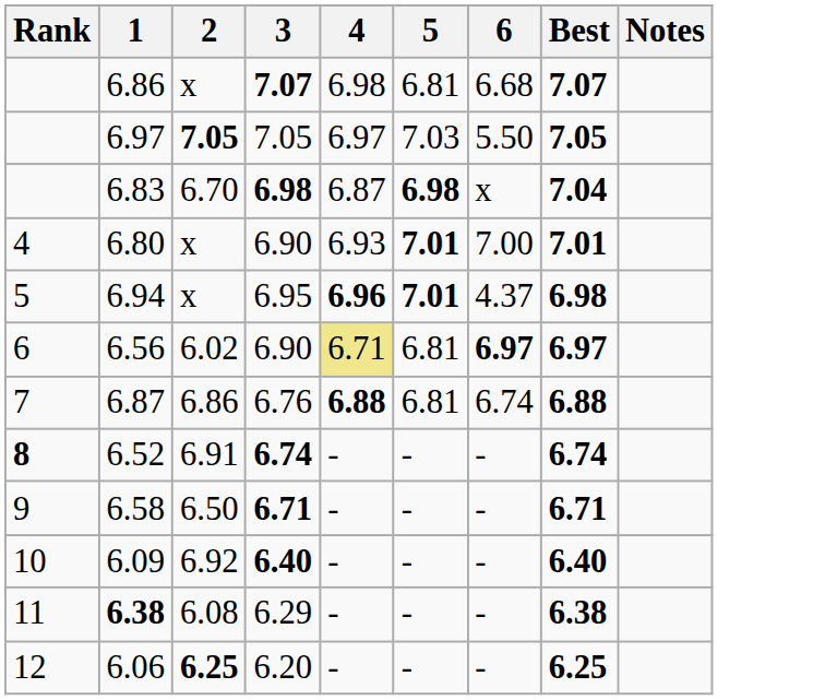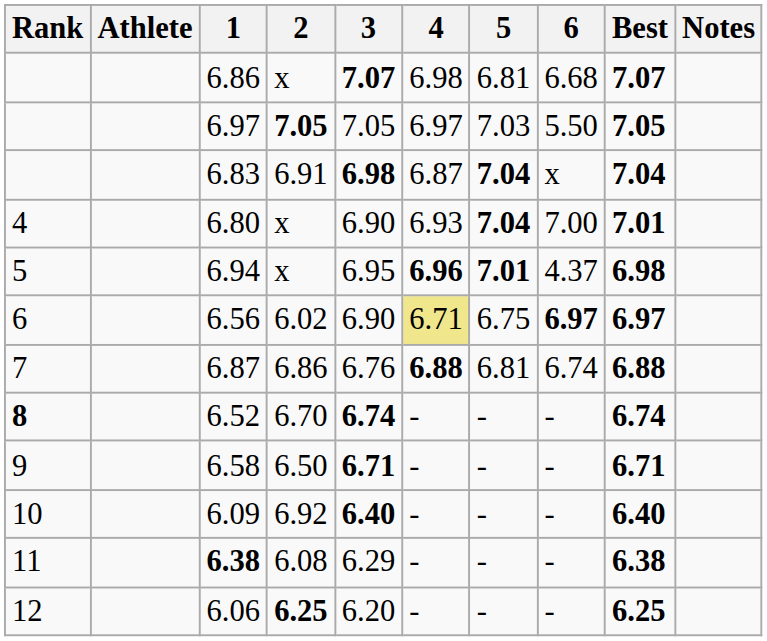 <table class="wikitable sortable" style="text-align:left">
 <tr>
 <th>Rank</th>
+<th>Athlete</th>
 <th>1</th>
 <th>2</th>
 <th>3</th>
 <th>4</th>
 <th>5</th>
 <th>6</th>
 <th>Best</th>
 <th>Notes</th>
 </tr>
 <tr>
+<td></td>
 <td></td>
 <td>6.86</td>
 <td>x</td>
 <td><strong>7.07</strong></td>
 <td>6.98</td>
 <td>6.81</td>
 <td>6.68</td>
 <td><strong>7.07</strong></td>
 <td></td>
 </tr>
 <tr>
 <td></td>
+<td></td>
 <td>6.97</td>
 <td><strong>7.05</strong></td>
 <td>7.05</td>
 <td>6.97</td>
 <td>7.03</td>
 <td>5.50</td>
 <td><strong>7.05</strong></td>
 <td></td>
 </tr>
 <tr>
 <td></td>
+<td></td>
 <td>6.83</td>
-<td>6.70</td>
+<td>6.91</td>
 <td><strong>6.98</strong></td>
 <td>6.87</td>
-<td><strong>6.98</strong></td>
+<td><strong>7.04</strong></td>
 <td>x</td>
 <td><strong>7.04</strong></td>
 <td></td>
 </tr>
 <tr>
 <td>4</td>
+<td></td>
 <td>6.80</td>
 <td>x</td>
 <td>6.90</td>
 <td>6.93</td>
-<td><strong>7.01</strong></td>
+<td><strong>7.04</strong></td>
 <td>7.00</td>
 <td><strong>7.01</strong></td>
 <td></td>
 </tr>
 <tr>
 <td>5</td>
+<td></td>
 <td>6.94</td>
 <td>x</td>
 <td>6.95</td>
 <td><strong>6.96</strong></td>
 <td><strong>7.01</strong></td>
 <td>4.37</td>
 <td><strong>6.98</strong></td>
 <td></td>
 </tr>
 <tr>
 <td>6</td>
+<td></td>
 <td>6.56</td>
 <td>6.02</td>
 <td>6.90</td>
 <td style="background: khaki;">6.71</td>
-<td>6.81</td>
+<td>6.75</td>
 <td><strong>6.97</strong></td>
 <td><strong>6.97</strong></td>
 <td></td>
 </tr>
 <tr>
 <td>7</td>
+<td></td>
 <td>6.87</td>
 <td>6.86</td>
 <td>6.76</td>
 <td><strong>6.88</strong></td>
 <td>6.81</td>
 <td>6.74</td>
 <td><strong>6.88</strong></td>
 <td></td>
 </tr>
 <tr>
 <td><strong>8</strong></td>
+<td></td>
 <td>6.52</td>
-<td>6.91</td>
+<td>6.70</td>
 <td><strong>6.74</strong></td>
 <td>-</td>
 <td>-</td>
 <td>-</td>
 <td><strong>6.74</strong></td>
 <td></td>
 </tr>
 <tr>
 <td>9</td>
+<td></td>
 <td>6.58</td>
 <td>6.50</td>
 <td><strong>6.71</strong></td>
 <td>-</td>
 <td>-</td>
 <td>-</td>
 <td><strong>6.71</strong></td>
 <td></td>
 </tr>
 <tr>
 <td>10</td>
+<td></td>
 <td>6.09</td>
 <td>6.92</td>
 <td><strong>6.40</strong></td>
 <td>-</td>
 <td>-</td>
 <td>-</td>
 <td><strong>6.40</strong></td>
 <td></td>
 </tr>
 <tr>
 <td>11</td>
+<td></td>
 <td><strong>6.38</strong></td>
 <td>6.08</td>
 <td>6.29</td>
 <td>-</td>
 <td>-</td>
 <td>-</td>
 <td><strong>6.38</strong></td>
 <td></td>
 </tr>
 <tr>
 <td>12</td>
+<td></td>
 <td>6.06</td>
 <td><strong>6.25</strong></td>
 <td>6.20</td>
 <td>-</td>
 <td>-</td>
 <td>-</td>
 <td><strong>6.25</strong></td>
 <td></td>
 </tr>
 </table>
